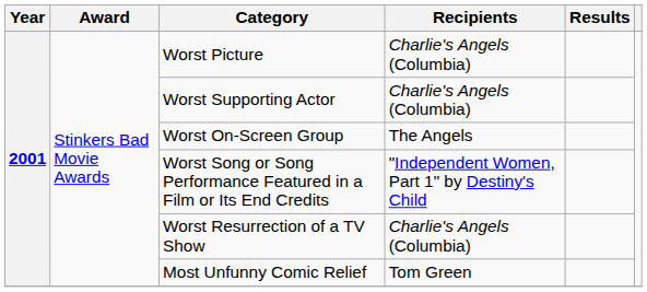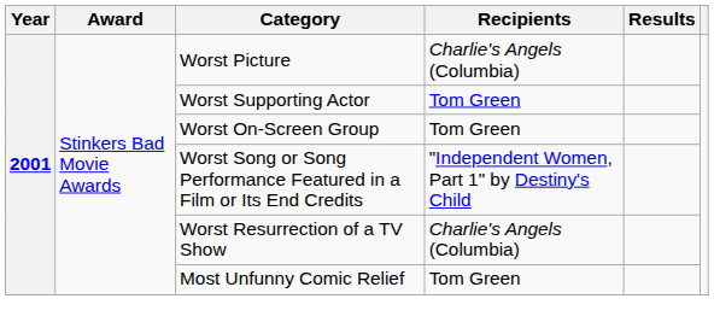 <table class="wikitable plainrowheaders">
 <tr>
 <th scope="col">Year</th>
 <th scope="col">Award</th>
 <th scope="col">Category</th>
 <th scope="col">Recipients</th>
 <th scope="col">Results</th>
 <th scope="col"></th>
 </tr>
 <tr>
 <th scope="row" rowspan="6"><a href='#'>2001</a></th>
 <td rowspan="6"><a href='#'>Stinkers Bad Movie Awards</a></td>
 <td>Worst Picture</td>
 <td><em>Charlie's Angels</em> (Columbia)</td>
 <td></td>
 <td rowspan="6"></td>
 </tr>
 <tr>
 <td>Worst Supporting Actor</td>
-<td><em>Charlie's Angels</em> (Columbia)</td>
+<td><a href='#'>Tom Green</a></td>
 <td></td>
 </tr>
 <tr>
 <td>Worst On-Screen Group</td>
-<td>The Angels</td>
+<td>Tom Green</td>
 <td></td>
 </tr>
 <tr>
 <td>Worst Song or Song Performance Featured in a Film or Its End Credits</td>
 <td>"<a href='#'>Independent Women</a>, Part 1" by <a href='#'>Destiny's Child</a></td>
 <td></td>
 </tr>
 <tr>
 <td>Worst Resurrection of a TV Show</td>
 <td><em>Charlie's Angels</em> (Columbia)</td>
 <td></td>
 </tr>
 <tr>
 <td>Most Unfunny Comic Relief</td>
 <td>Tom Green</td>
 <td></td>
 </tr>
 <tr>
 </tr>
 </table>
